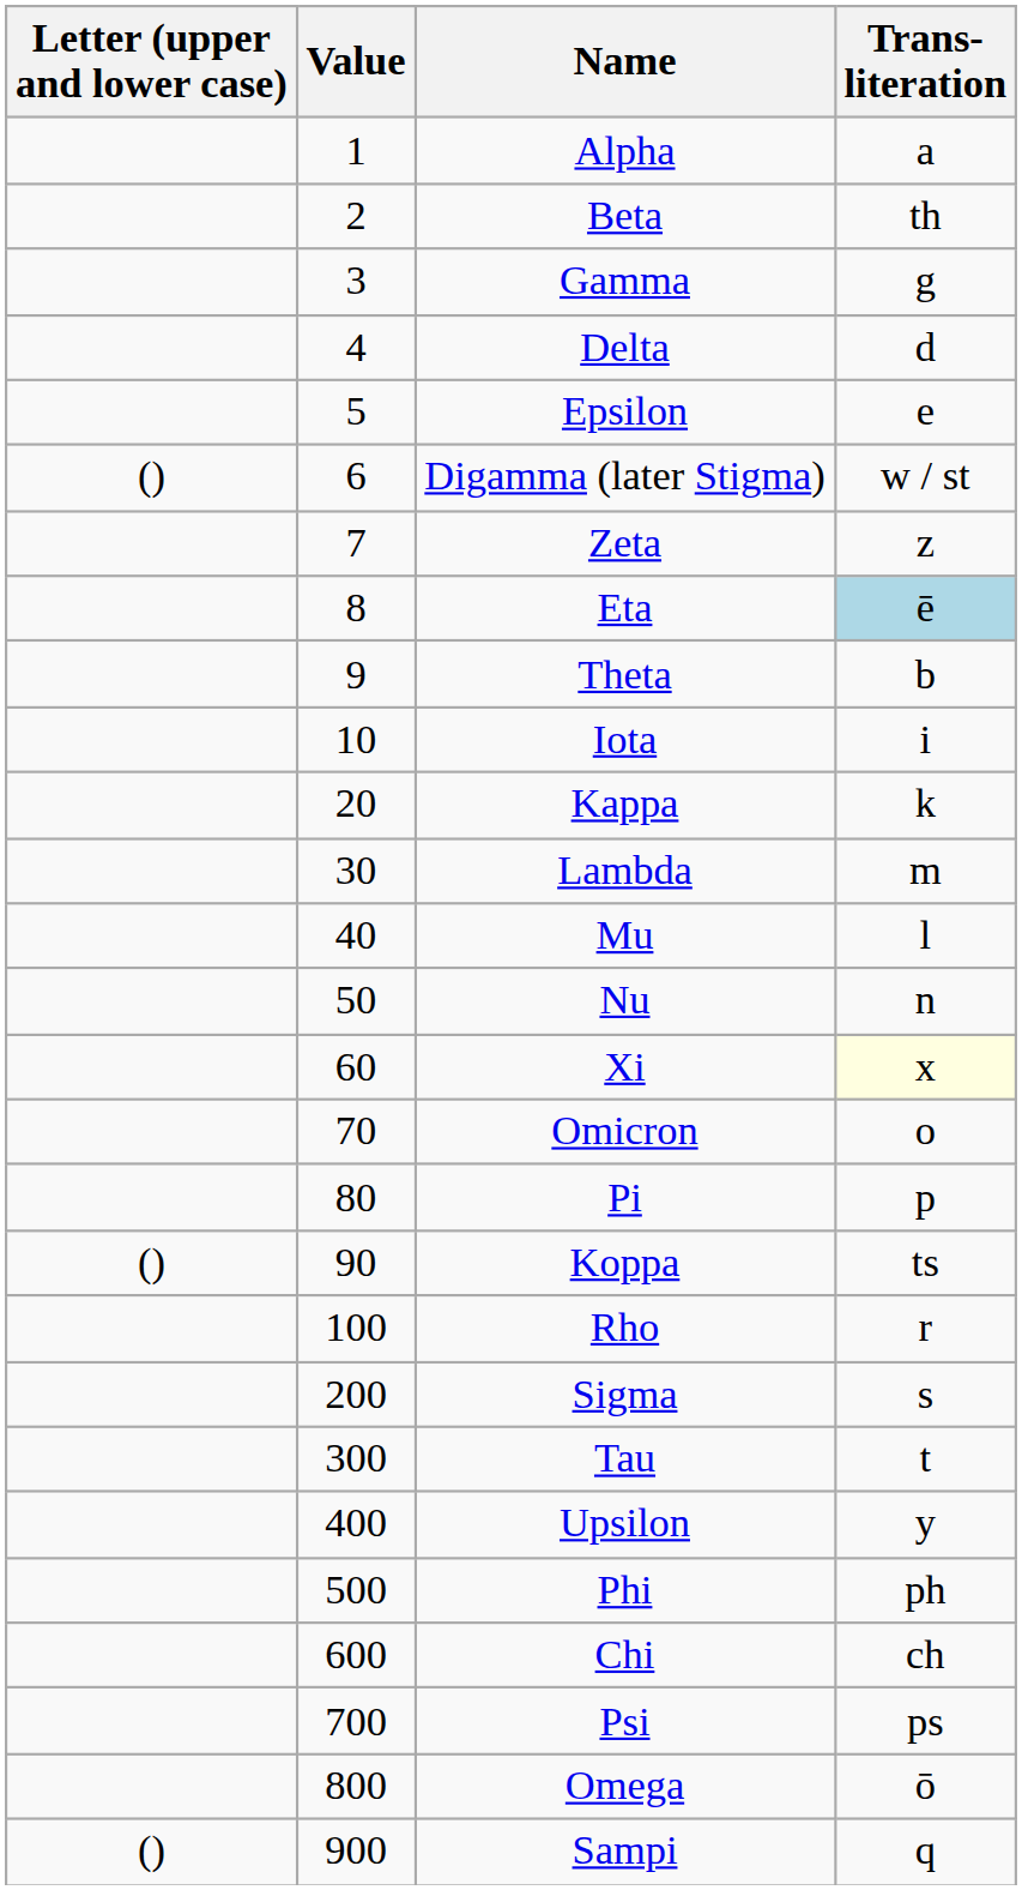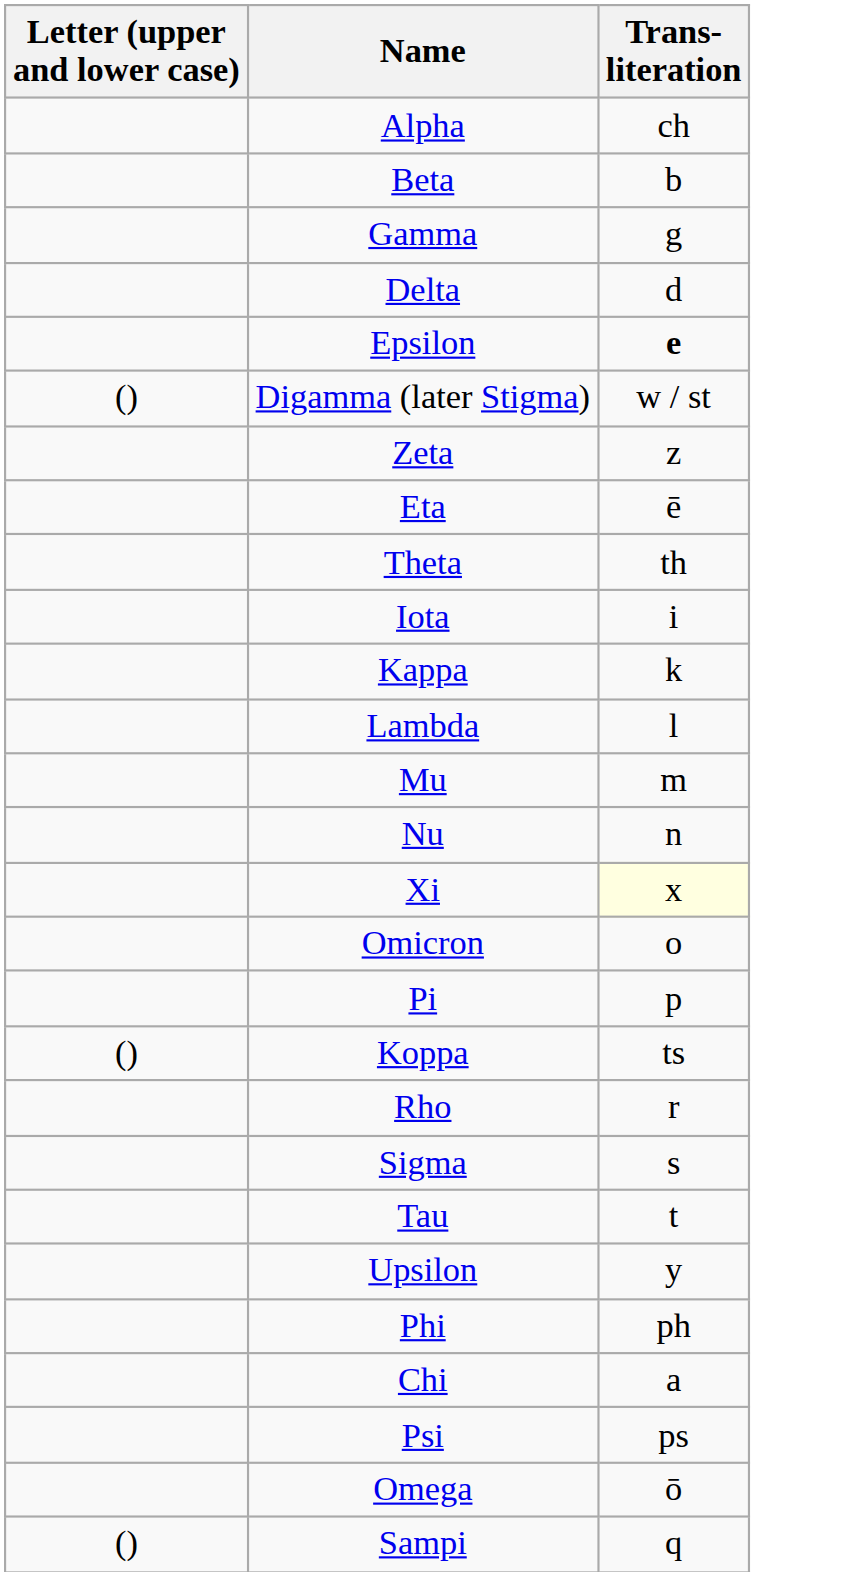 <table class="wikitable" style="text-align:center;">
 <tr>
 <th>Letter (upper <br>and lower case)</th>
-<th>Value</th>
 <th>Name</th>
 <th>Trans- <br>literation</th>
 </tr>
 <tr>
 <td><strong></strong></td>
-<td>1</td>
 <td><a href='#'>Alpha</a></td>
-<td>a</td>
+<td>ch</td>
 </tr>
 <tr>
 <td><strong></strong></td>
-<td>2</td>
 <td><a href='#'>Beta</a></td>
-<td>th</td>
+<td>b</td>
 </tr>
 <tr>
 <td><strong></strong></td>
-<td>3</td>
 <td><a href='#'>Gamma</a></td>
 <td>g</td>
 </tr>
 <tr>
 <td><strong></strong></td>
-<td>4</td>
 <td><a href='#'>Delta</a></td>
 <td>d</td>
 </tr>
 <tr>
 <td><strong></strong></td>
-<td>5</td>
 <td><a href='#'>Epsilon</a></td>
-<td>e</td>
+<td><strong>e</strong></td>
 </tr>
 <tr>
 <td>(<strong></strong>)</td>
-<td>6</td>
 <td><a href='#'>Digamma</a> (later <a href='#'>Stigma</a>)</td>
 <td>w / st</td>
 </tr>
 <tr>
 <td><strong></strong></td>
-<td>7</td>
 <td><a href='#'>Zeta</a></td>
 <td>z</td>
 </tr>
 <tr>
 <td><strong></strong></td>
-<td>8</td>
 <td><a href='#'>Eta</a></td>
-<td style="background: lightblue;">ē</td>
+<td>ē</td>
 </tr>
 <tr>
 <td><strong></strong></td>
-<td>9</td>
 <td><a href='#'>Theta</a></td>
-<td>b</td>
+<td>th</td>
 </tr>
 <tr>
 <td><strong></strong></td>
-<td>10</td>
 <td><a href='#'>Iota</a></td>
 <td>i</td>
 </tr>
 <tr>
 <td><strong></strong></td>
-<td>20</td>
 <td><a href='#'>Kappa</a></td>
 <td>k</td>
 </tr>
 <tr>
 <td><strong></strong></td>
-<td>30</td>
 <td><a href='#'>Lambda</a></td>
+<td>l</td>
+</tr>
+<tr>
+<td><strong></strong></td>
+<td><a href='#'>Mu</a></td>
 <td>m</td>
 </tr>
 <tr>
 <td><strong></strong></td>
-<td>40</td>
-<td><a href='#'>Mu</a></td>
-<td>l</td>
-</tr>
-<tr>
-<td><strong></strong></td>
-<td>50</td>
 <td><a href='#'>Nu</a></td>
 <td>n</td>
 </tr>
 <tr>
 <td><strong></strong></td>
-<td>60</td>
 <td><a href='#'>Xi</a></td>
 <td style="background: lightyellow;">x</td>
 </tr>
 <tr>
 <td><strong></strong></td>
-<td>70</td>
 <td><a href='#'>Omicron</a></td>
 <td>o</td>
 </tr>
 <tr>
 <td><strong></strong></td>
-<td>80</td>
 <td><a href='#'>Pi</a></td>
 <td>p</td>
 </tr>
 <tr>
 <td>(<strong></strong>)</td>
-<td>90</td>
 <td><a href='#'>Koppa</a></td>
 <td>ts</td>
 </tr>
 <tr>
 <td><strong></strong></td>
-<td>100</td>
 <td><a href='#'>Rho</a></td>
 <td>r</td>
 </tr>
 <tr>
 <td><strong></strong></td>
-<td>200</td>
 <td><a href='#'>Sigma</a></td>
 <td>s</td>
 </tr>
 <tr>
 <td><strong></strong></td>
-<td>300</td>
 <td><a href='#'>Tau</a></td>
 <td>t</td>
 </tr>
 <tr>
 <td><strong></strong></td>
-<td>400</td>
 <td><a href='#'>Upsilon</a></td>
 <td>y</td>
 </tr>
 <tr>
 <td><strong></strong></td>
-<td>500</td>
 <td><a href='#'>Phi</a></td>
 <td>ph</td>
 </tr>
 <tr>
 <td><strong></strong></td>
-<td>600</td>
 <td><a href='#'>Chi</a></td>
-<td>ch</td>
+<td>a</td>
 </tr>
 <tr>
 <td><strong></strong></td>
-<td>700</td>
 <td><a href='#'>Psi</a></td>
 <td>ps</td>
 </tr>
 <tr>
 <td><strong></strong></td>
-<td>800</td>
 <td><a href='#'>Omega</a></td>
 <td>ō</td>
 </tr>
 <tr>
 <td>(<strong></strong>)</td>
-<td>900</td>
 <td><a href='#'>Sampi</a></td>
 <td>q</td>
 </tr>
 </table>
